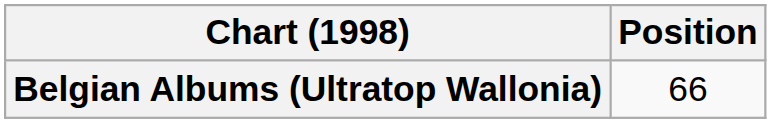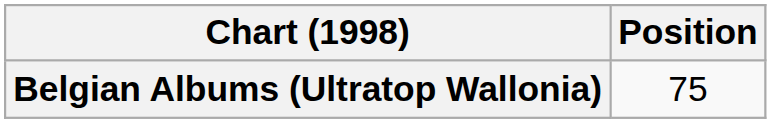 <table class="wikitable plainrowheaders" style="text-align:center">
 <tr>
 <th scope="col">Chart (1998)</th>
 <th scope="col">Position</th>
 </tr>
 <tr>
 <th scope="row">Belgian Albums (Ultratop Wallonia)</th>
-<td>66</td>
+<td>75</td>
 </tr>
 </table>
